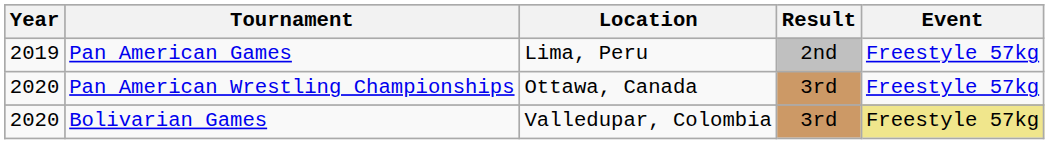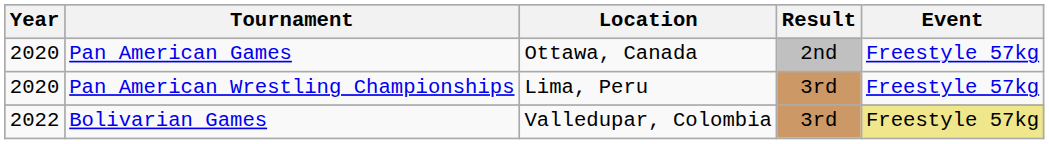 <table class="wikitable" style="font-size:95%;">
 <tr>
 <th>Year</th>
 <th>Tournament</th>
 <th>Location</th>
 <th>Result</th>
 <th>Event</th>
 </tr>
 <tr>
-<td>2019</td>
+<td>2020</td>
 <td><a href='#'>Pan American Games</a></td>
-<td>Lima, Peru</td>
+<td>Ottawa, Canada</td>
 <td align="center" bgcolor="silver">2nd</td>
 <td><a href='#'>Freestyle 57kg</a></td>
 </tr>
 <tr>
 <td>2020</td>
 <td><a href='#'>Pan American Wrestling Championships</a></td>
-<td>Ottawa, Canada</td>
+<td>Lima, Peru</td>
 <td align="center" bgcolor="cc9966">3rd</td>
 <td><a href='#'>Freestyle 57kg</a></td>
 </tr>
 <tr>
-<td>2020</td>
+<td>2022</td>
 <td><a href='#'>Bolivarian Games</a></td>
 <td>Valledupar, Colombia</td>
 <td align="center" bgcolor="cc9966">3rd</td>
 <td style="background: khaki;">Freestyle 57kg</td>
 </tr>
 </table>
